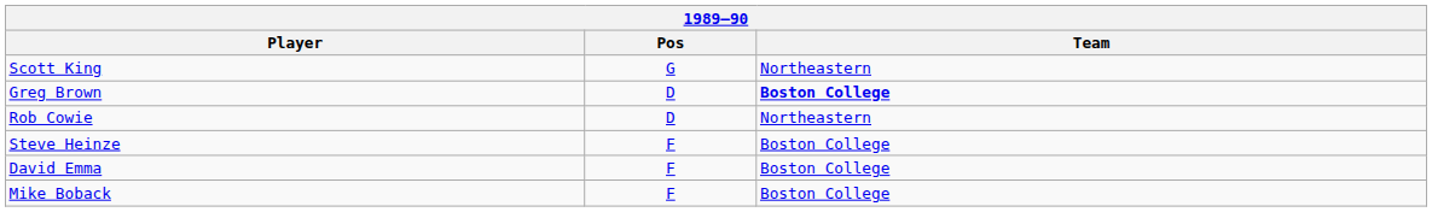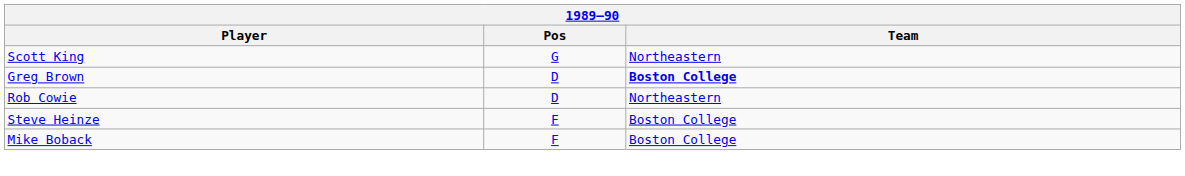 <table class="wikitable" width=95%>
 <tr>
 <th colspan=3><a href='#'>1989–90</a></th>
 </tr>
 <tr>
 <th>Player</th>
 <th>Pos</th>
 <th>Team</th>
 </tr>
 <tr>
 <td><a href='#'>Scott King</a></td>
 <td align=center><a href='#'>G</a></td>
 <td><a href='#'>Northeastern</a></td>
 </tr>
 <tr>
 <td><a href='#'>Greg Brown</a></td>
 <td align=center><a href='#'>D</a></td>
 <td><strong><a href='#'>Boston College</a></strong></td>
 </tr>
 <tr>
 <td><a href='#'>Rob Cowie</a></td>
 <td align=center><a href='#'>D</a></td>
 <td><a href='#'>Northeastern</a></td>
 </tr>
 <tr>
 <td><a href='#'>Steve Heinze</a></td>
 <td align=center><a href='#'>F</a></td>
 <td><a href='#'>Boston College</a></td>
 </tr>
 <tr>
-<td><a href='#'>David Emma</a></td>
-<td align=center><a href='#'>F</a></td>
-<td><a href='#'>Boston College</a></td>
-</tr>
-<tr>
 <td><a href='#'>Mike Boback</a></td>
 <td align=center><a href='#'>F</a></td>
 <td><a href='#'>Boston College</a></td>
 </tr>
 </table>
